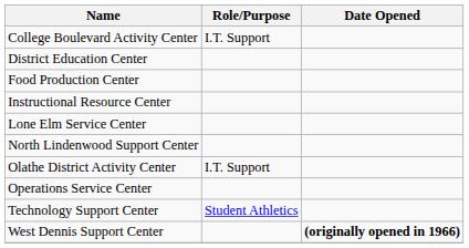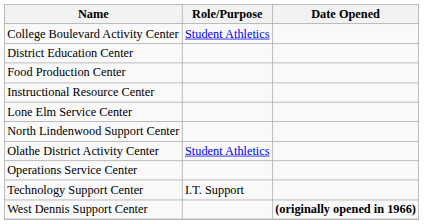 <table class="wikitable sortable collapsible">
 <tr>
 <th>Name</th>
 <th>Role/Purpose</th>
 <th>Date Opened</th>
 </tr>
 <tr>
 <td>College Boulevard Activity Center</td>
-<td>I.T. Support</td>
+<td><a href='#'>Student Athletics</a></td>
 <td></td>
 </tr>
 <tr>
 <td>District Education Center</td>
 <td></td>
 <td></td>
 </tr>
 <tr>
 <td>Food Production Center</td>
 <td></td>
 <td></td>
 </tr>
 <tr>
 <td>Instructional Resource Center</td>
 <td></td>
 <td></td>
 </tr>
 <tr>
 <td>Lone Elm Service Center</td>
 <td></td>
 <td></td>
 </tr>
 <tr>
 <td>North Lindenwood Support Center</td>
 <td></td>
 <td></td>
 </tr>
 <tr>
 <td>Olathe District Activity Center</td>
-<td>I.T. Support</td>
+<td><a href='#'>Student Athletics</a></td>
 <td></td>
 </tr>
 <tr>
 <td>Operations Service Center</td>
 <td></td>
 <td></td>
 </tr>
 <tr>
 <td>Technology Support Center</td>
-<td><a href='#'>Student Athletics</a></td>
+<td>I.T. Support</td>
 <td></td>
 </tr>
 <tr>
 <td>West Dennis Support Center</td>
 <td></td>
 <td><strong> (originally opened in 1966)</strong></td>
 </tr>
 <tr>
 </tr>
 </table>
